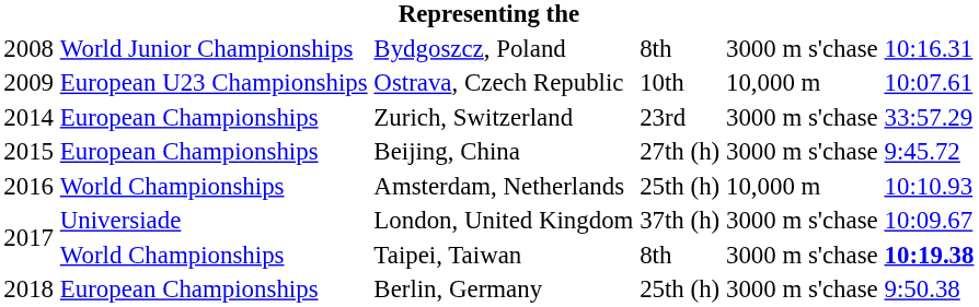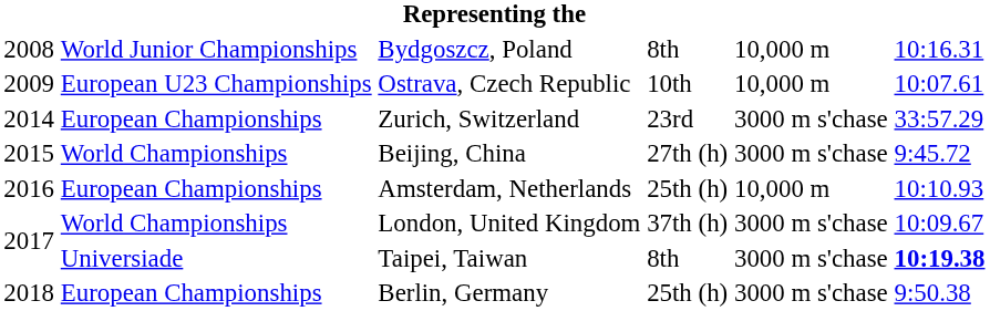 <table>
 <tr>
 <th colspan="6">Representing the </th>
 </tr>
 <tr>
 <td>2008</td>
 <td><a href='#'>World Junior Championships</a></td>
 <td><a href='#'>Bydgoszcz</a>, Poland</td>
 <td>8th</td>
-<td>3000 m s'chase</td>
+<td>10,000 m</td>
 <td><a href='#'>10:16.31</a></td>
 </tr>
 <tr>
 <td>2009</td>
 <td><a href='#'>European U23 Championships</a></td>
 <td><a href='#'>Ostrava</a>, Czech Republic</td>
 <td>10th</td>
 <td>10,000 m</td>
 <td><a href='#'>10:07.61</a></td>
 </tr>
 <tr>
 <td>2014</td>
 <td><a href='#'>European Championships</a></td>
 <td>Zurich, Switzerland</td>
 <td>23rd</td>
 <td>3000 m s'chase</td>
 <td><a href='#'>33:57.29</a></td>
 </tr>
 <tr>
 <td>2015</td>
-<td><a href='#'>European Championships</a></td>
+<td><a href='#'>World Championships</a></td>
 <td>Beijing, China</td>
 <td>27th (h)</td>
 <td>3000 m s'chase</td>
 <td><a href='#'>9:45.72</a></td>
 </tr>
 <tr>
 <td>2016</td>
-<td><a href='#'>World Championships</a></td>
+<td><a href='#'>European Championships</a></td>
 <td>Amsterdam, Netherlands</td>
 <td>25th (h)</td>
 <td>10,000 m</td>
 <td><a href='#'>10:10.93</a></td>
 </tr>
 <tr>
 <td rowspan=2>2017</td>
-<td><a href='#'>Universiade</a></td>
+<td><a href='#'>World Championships</a></td>
 <td>London, United Kingdom</td>
 <td>37th (h)</td>
 <td>3000 m s'chase</td>
 <td><a href='#'>10:09.67</a></td>
 </tr>
 <tr>
-<td><a href='#'>World Championships</a></td>
+<td><a href='#'>Universiade</a></td>
 <td>Taipei, Taiwan</td>
 <td>8th</td>
 <td>3000 m s'chase</td>
 <td><strong><a href='#'>10:19.38</a></strong></td>
 </tr>
 <tr>
 <td>2018</td>
 <td><a href='#'>European Championships</a></td>
 <td>Berlin, Germany</td>
 <td>25th (h)</td>
 <td>3000 m s'chase</td>
 <td><a href='#'>9:50.38</a></td>
 </tr>
 </table>
